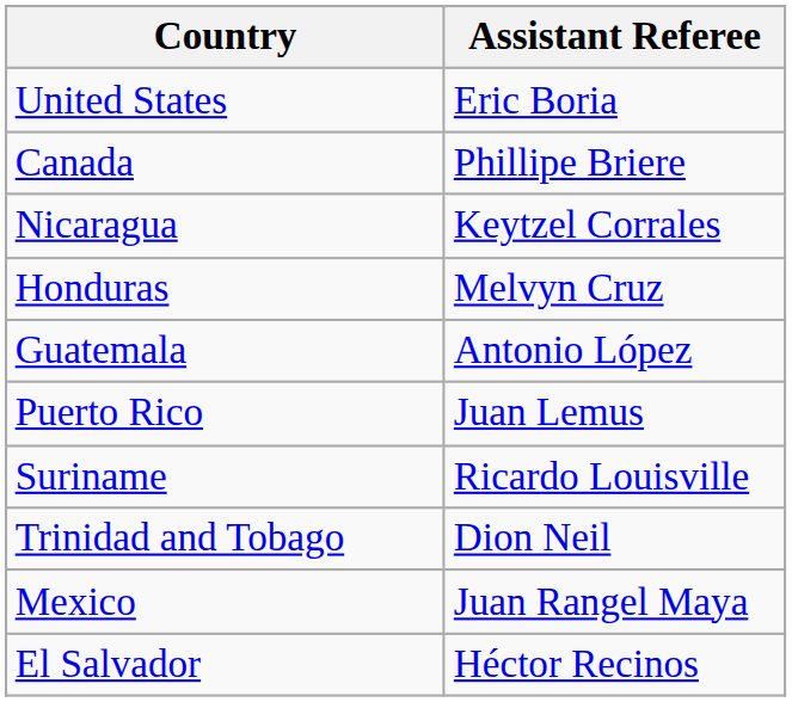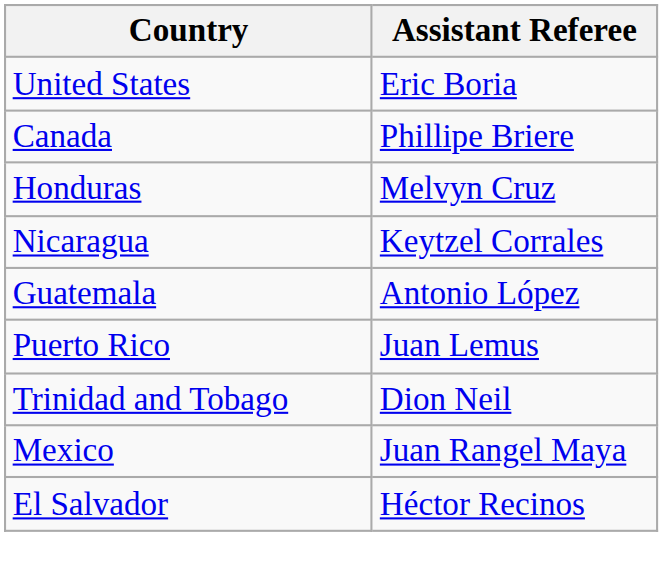 <table class="wikitable">
 <tr>
 <th width=170>Country</th>
 <th width=130>Assistant Referee</th>
 </tr>
 <tr>
 <td> <a href='#'>United States</a></td>
 <td><a href='#'>Eric Boria</a></td>
 </tr>
 <tr>
 <td> <a href='#'>Canada</a></td>
 <td><a href='#'>Phillipe Briere</a></td>
 </tr>
 <tr>
+<td> <a href='#'>Honduras</a></td>
+<td><a href='#'>Melvyn Cruz</a></td>
+</tr>
+<tr>
 <td> <a href='#'>Nicaragua</a></td>
 <td><a href='#'>Keytzel Corrales</a></td>
-</tr>
-<tr>
-<td> <a href='#'>Honduras</a></td>
-<td><a href='#'>Melvyn Cruz</a></td>
 </tr>
 <tr>
 <td> <a href='#'>Guatemala</a></td>
 <td><a href='#'>Antonio López</a></td>
 </tr>
 <tr>
 <td> <a href='#'>Puerto Rico</a></td>
 <td><a href='#'>Juan Lemus</a></td>
-</tr>
-<tr>
-<td> <a href='#'>Suriname</a></td>
-<td><a href='#'>Ricardo Louisville</a></td>
 </tr>
 <tr>
 <td> <a href='#'>Trinidad and Tobago</a></td>
 <td><a href='#'>Dion Neil</a></td>
 </tr>
 <tr>
 <td> <a href='#'>Mexico</a></td>
 <td><a href='#'>Juan Rangel Maya</a></td>
 </tr>
 <tr>
 <td> <a href='#'>El Salvador</a></td>
 <td><a href='#'>Héctor Recinos</a></td>
 </tr>
 </table>
